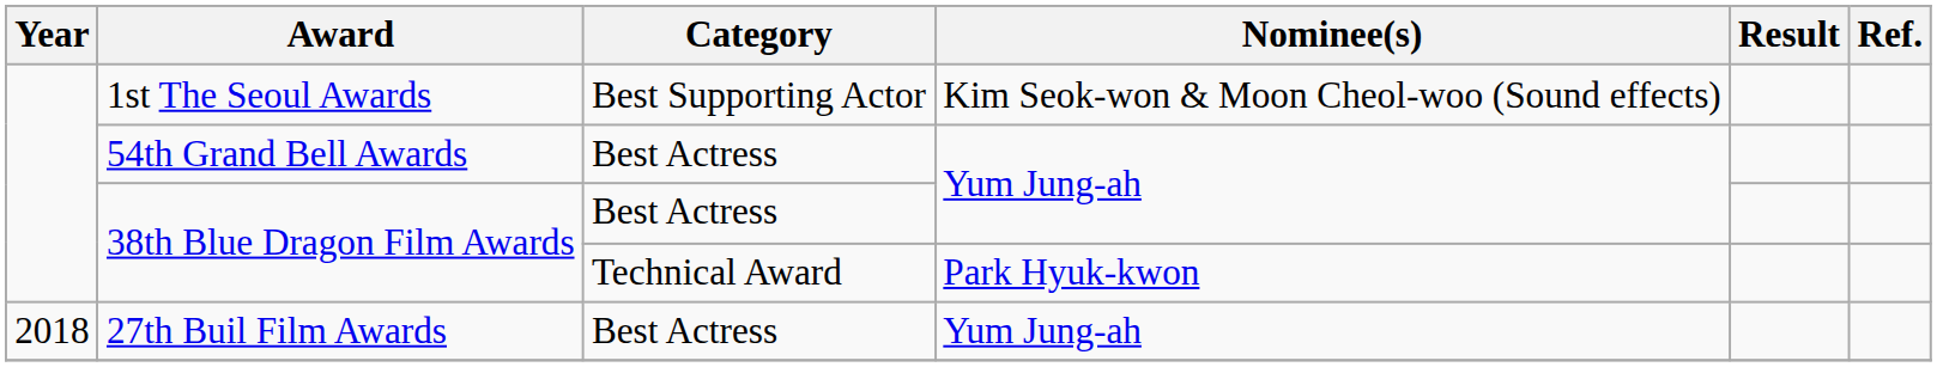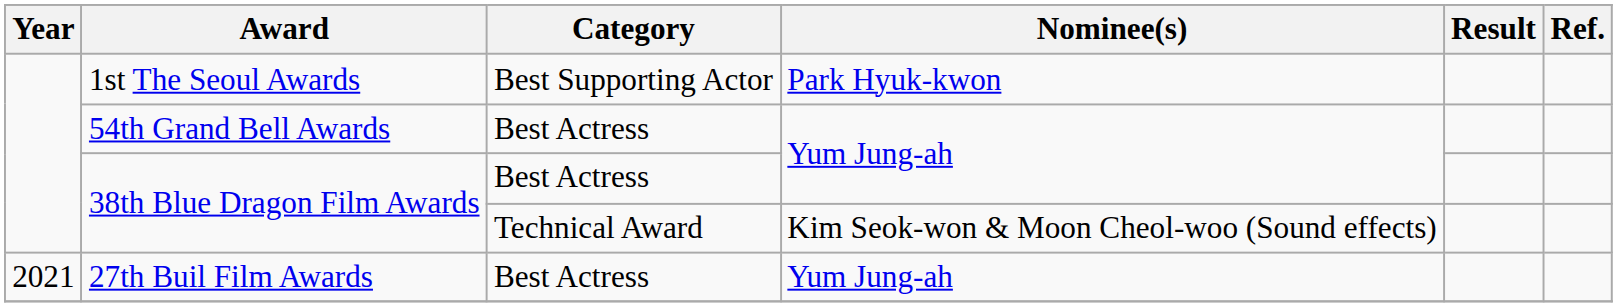 <table class="wikitable">
 <tr>
 <th>Year</th>
 <th>Award</th>
 <th>Category</th>
 <th>Nominee(s)</th>
 <th>Result</th>
 <th>Ref.</th>
 </tr>
 <tr>
 <td rowspan="4"></td>
 <td>1st <a href='#'>The Seoul Awards</a></td>
 <td>Best Supporting Actor</td>
-<td>Kim Seok-won & Moon Cheol-woo (Sound effects)</td>
+<td><a href='#'>Park Hyuk-kwon</a></td>
 <td></td>
 <td></td>
 </tr>
 <tr>
 <td><a href='#'>54th Grand Bell Awards</a></td>
 <td>Best Actress</td>
 <td rowspan="2"><a href='#'>Yum Jung-ah</a></td>
 <td></td>
 <td></td>
 </tr>
 <tr>
 <td rowspan="2"><a href='#'>38th Blue Dragon Film Awards</a></td>
 <td>Best Actress</td>
 <td></td>
 <td></td>
 </tr>
 <tr>
 <td>Technical Award</td>
-<td><a href='#'>Park Hyuk-kwon</a></td>
+<td>Kim Seok-won & Moon Cheol-woo (Sound effects)</td>
 <td></td>
 <td></td>
 </tr>
 <tr>
-<td rowspan="1">2018</td>
+<td rowspan="1">2021</td>
 <td><a href='#'>27th Buil Film Awards</a></td>
 <td>Best Actress</td>
 <td><a href='#'>Yum Jung-ah</a></td>
 <td></td>
 <td></td>
 </tr>
 <tr>
 </tr>
 </table>
